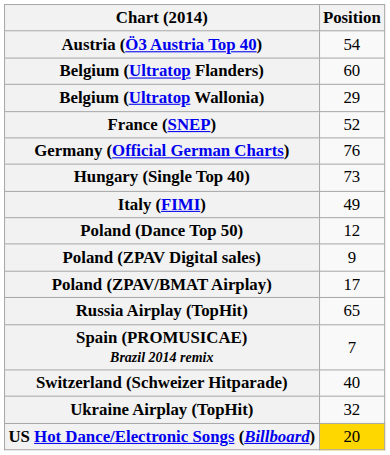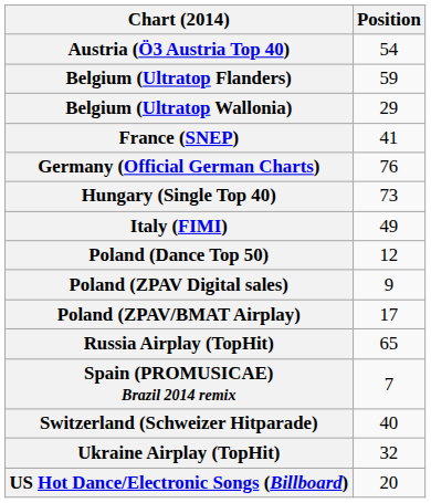 <table class="wikitable plainrowheaders sortable">
 <tr>
 <th scope="col">Chart (2014)</th>
 <th scope="col">Position</th>
 </tr>
 <tr>
 <th scope="row">Austria (<a href='#'>Ö3 Austria Top 40</a>)</th>
 <td style="text-align:center;">54</td>
 </tr>
 <tr>
 <th scope="row">Belgium (<a href='#'>Ultratop</a> Flanders)</th>
-<td align="center">60</td>
+<td align="center">59</td>
 </tr>
 <tr>
 <th scope="row">Belgium (<a href='#'>Ultratop</a> Wallonia)</th>
 <td align="center">29</td>
 </tr>
 <tr>
 <th scope="row">France (<a href='#'>SNEP</a>)</th>
-<td style="text-align:center;">52</td>
+<td style="text-align:center;">41</td>
 </tr>
 <tr>
 <th scope="row">Germany (<a href='#'>Official German Charts</a>)</th>
 <td style="text-align:center;">76</td>
 </tr>
 <tr>
 <th scope="row">Hungary (Single Top 40)</th>
 <td style="text-align:center;">73</td>
 </tr>
 <tr>
 <th scope="row">Italy (<a href='#'>FIMI</a>)</th>
 <td style="text-align:center;">49</td>
 </tr>
 <tr>
 <th scope="row">Poland (Dance Top 50)</th>
 <td style="text-align:center;">12</td>
 </tr>
 <tr>
 <th scope="row">Poland (ZPAV Digital sales)</th>
 <td style="text-align:center;">9</td>
 </tr>
 <tr>
 <th scope="row">Poland (ZPAV/BMAT Airplay)</th>
 <td style="text-align:center;">17</td>
 </tr>
 <tr>
 <th scope="row">Russia Airplay (TopHit)</th>
 <td style="text-align:center;">65</td>
 </tr>
 <tr>
 <th scope="row">Spain (PROMUSICAE)<br><small><em>Brazil 2014 remix</em></small></th>
 <td style="text-align:center;">7</td>
 </tr>
 <tr>
 <th scope="row">Switzerland (Schweizer Hitparade)</th>
 <td align="center">40</td>
 </tr>
 <tr>
 <th scope="row">Ukraine Airplay (TopHit)</th>
 <td style="text-align:center;">32</td>
 </tr>
 <tr>
 <th scope="row">US <a href='#'>Hot Dance/Electronic Songs</a> (<em><a href='#'>Billboard</a></em>)</th>
-<td style="background: gold; text-align:center;">20</td>
+<td style="text-align:center;">20</td>
 </tr>
 </table>
